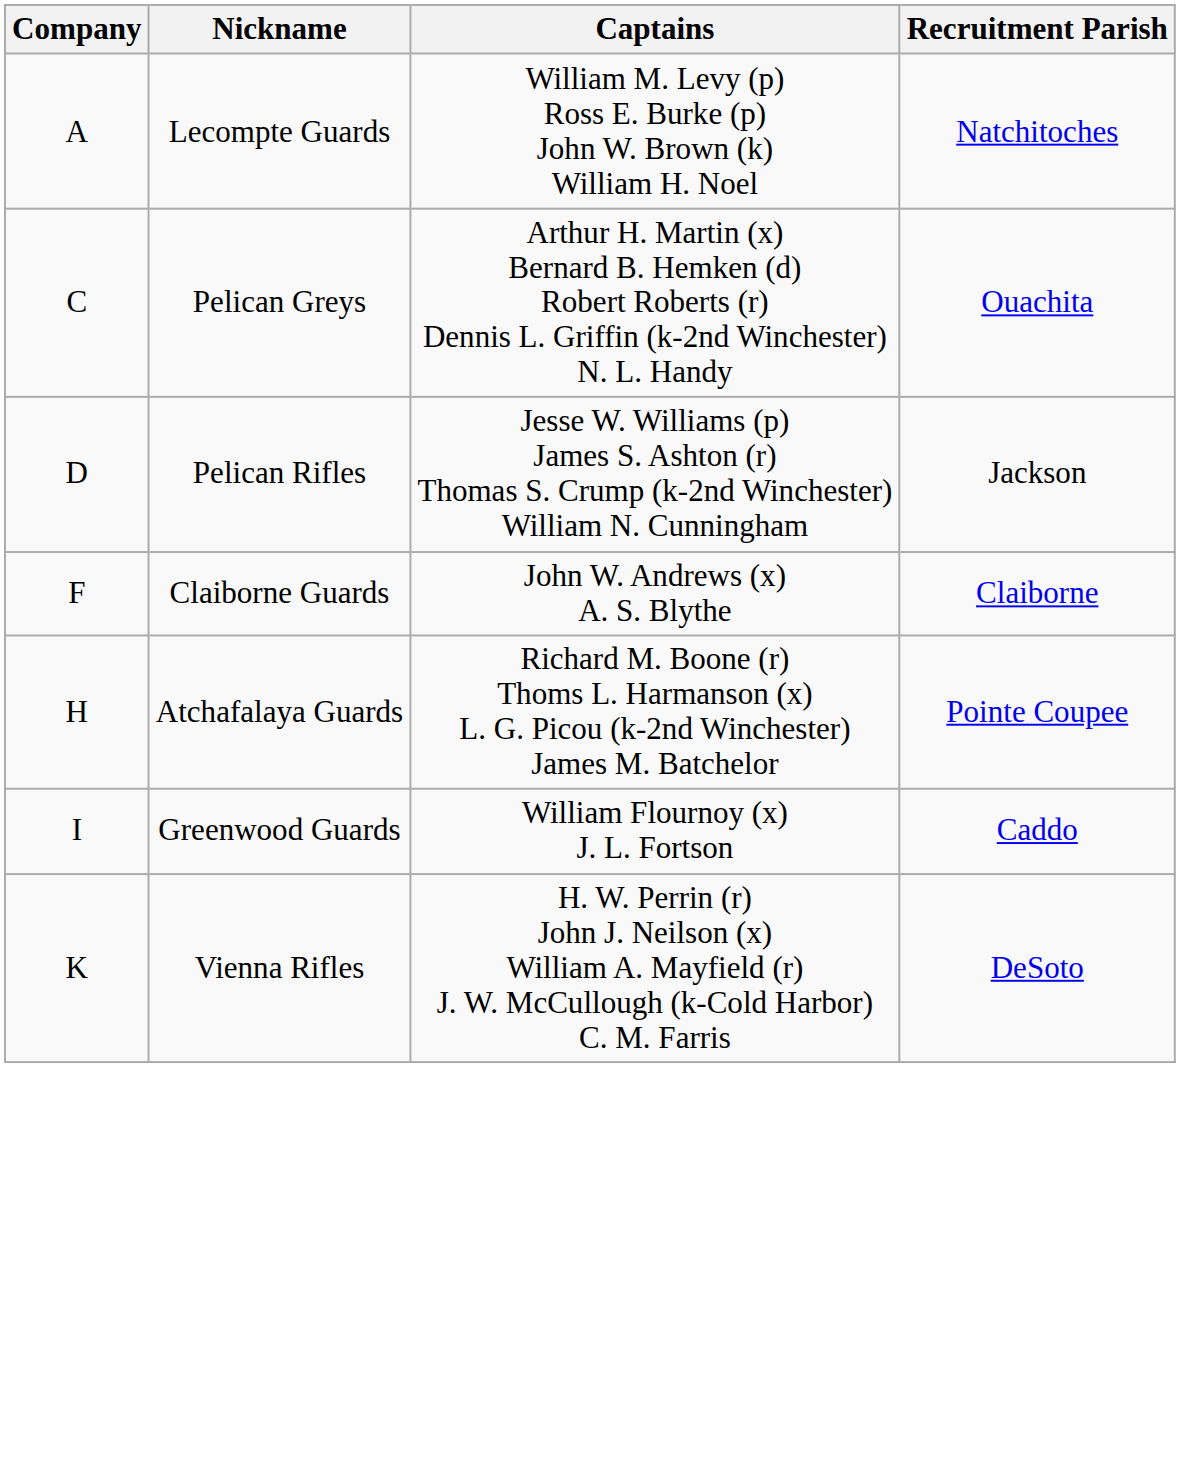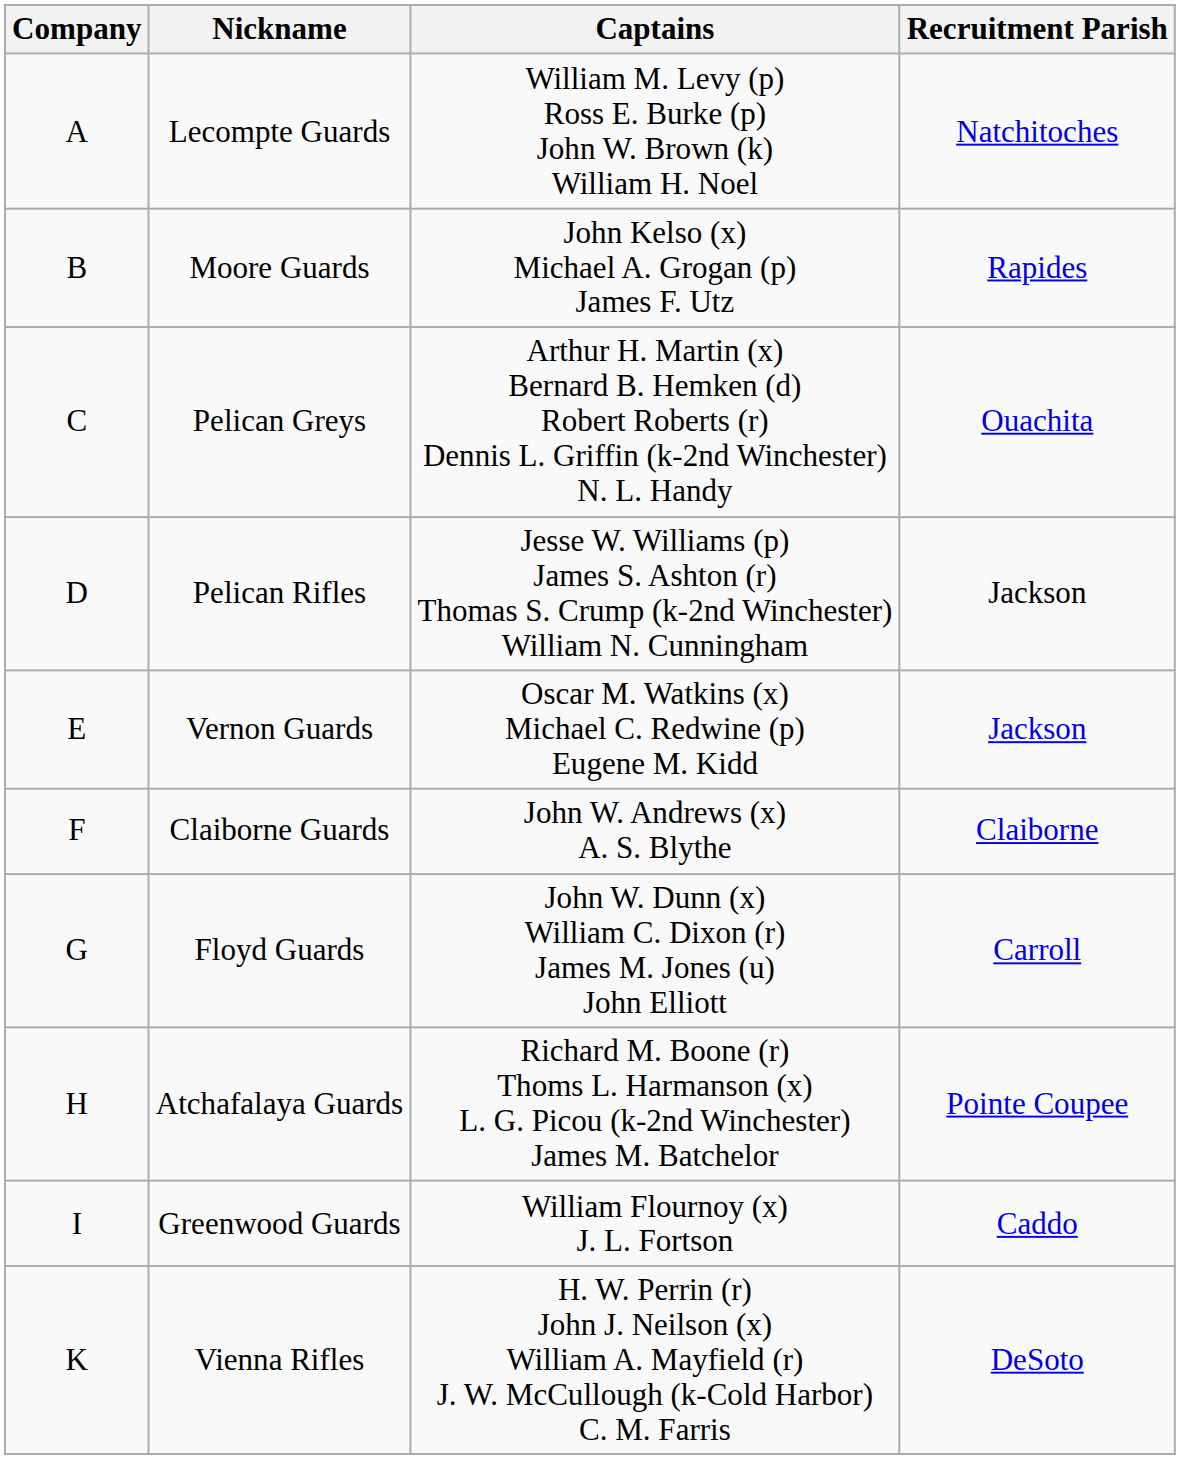 <table class="wikitable" style="text-align:center; ">
 <tr>
 <th>Company</th>
 <th>Nickname</th>
 <th>Captains</th>
 <th>Recruitment Parish</th>
 </tr>
 <tr>
 <td rowspan=1>A</td>
 <td>Lecompte Guards</td>
 <td>William M. Levy (p)<br>Ross E. Burke (p)<br>John W. Brown (k)<br>William H. Noel</td>
 <td><a href='#'>Natchitoches</a></td>
 </tr>
 <tr>
+<td rowspan=1>B</td>
+<td>Moore Guards</td>
+<td>John Kelso (x)<br>Michael A. Grogan (p)<br>James F. Utz</td>
+<td><a href='#'>Rapides</a></td>
+</tr>
+<tr>
 <td rowspan=1>C</td>
 <td>Pelican Greys</td>
 <td>Arthur H. Martin (x)<br>Bernard B. Hemken (d)<br>Robert Roberts (r)<br>Dennis L. Griffin (k-2nd Winchester)<br>N. L. Handy</td>
 <td><a href='#'>Ouachita</a></td>
 </tr>
 <tr>
 <td rowspan=1>D</td>
 <td>Pelican Rifles</td>
 <td>Jesse W. Williams (p)<br>James S. Ashton (r)<br>Thomas S. Crump (k-2nd Winchester)<br>William N. Cunningham</td>
 <td>Jackson</td>
 </tr>
 <tr>
+<td rowspan=1>E</td>
+<td>Vernon Guards</td>
+<td>Oscar M. Watkins (x)<br> Michael C. Redwine (p)<br>Eugene M. Kidd</td>
+<td><a href='#'>Jackson</a></td>
+</tr>
+<tr>
 <td rowspan=1>F</td>
 <td>Claiborne Guards</td>
 <td>John W. Andrews (x)<br>A. S. Blythe</td>
 <td><a href='#'>Claiborne</a></td>
+</tr>
+<tr>
+<td rowspan=1>G</td>
+<td>Floyd Guards</td>
+<td>John W. Dunn (x)<br>William C. Dixon (r)<br>James M. Jones (u)<br>John Elliott</td>
+<td><a href='#'>Carroll</a></td>
 </tr>
 <tr>
 <td rowspan=1>H</td>
 <td>Atchafalaya Guards</td>
 <td>Richard M. Boone (r)<br>Thoms L. Harmanson (x)<br>L. G. Picou (k-2nd Winchester)<br>James M. Batchelor</td>
 <td><a href='#'>Pointe Coupee</a></td>
 </tr>
 <tr>
 <td rowspan=1>I</td>
 <td>Greenwood Guards</td>
 <td>William Flournoy (x)<br> J. L. Fortson</td>
 <td><a href='#'>Caddo</a></td>
 </tr>
 <tr>
 <td rowspan=1>K</td>
 <td>Vienna Rifles</td>
 <td>H. W. Perrin (r)<br>John J. Neilson (x)<br>William A. Mayfield (r)<br>J. W. McCullough (k-Cold Harbor)<br>C. M. Farris</td>
 <td><a href='#'>DeSoto</a></td>
 </tr>
 <tr>
 </tr>
 </table>
